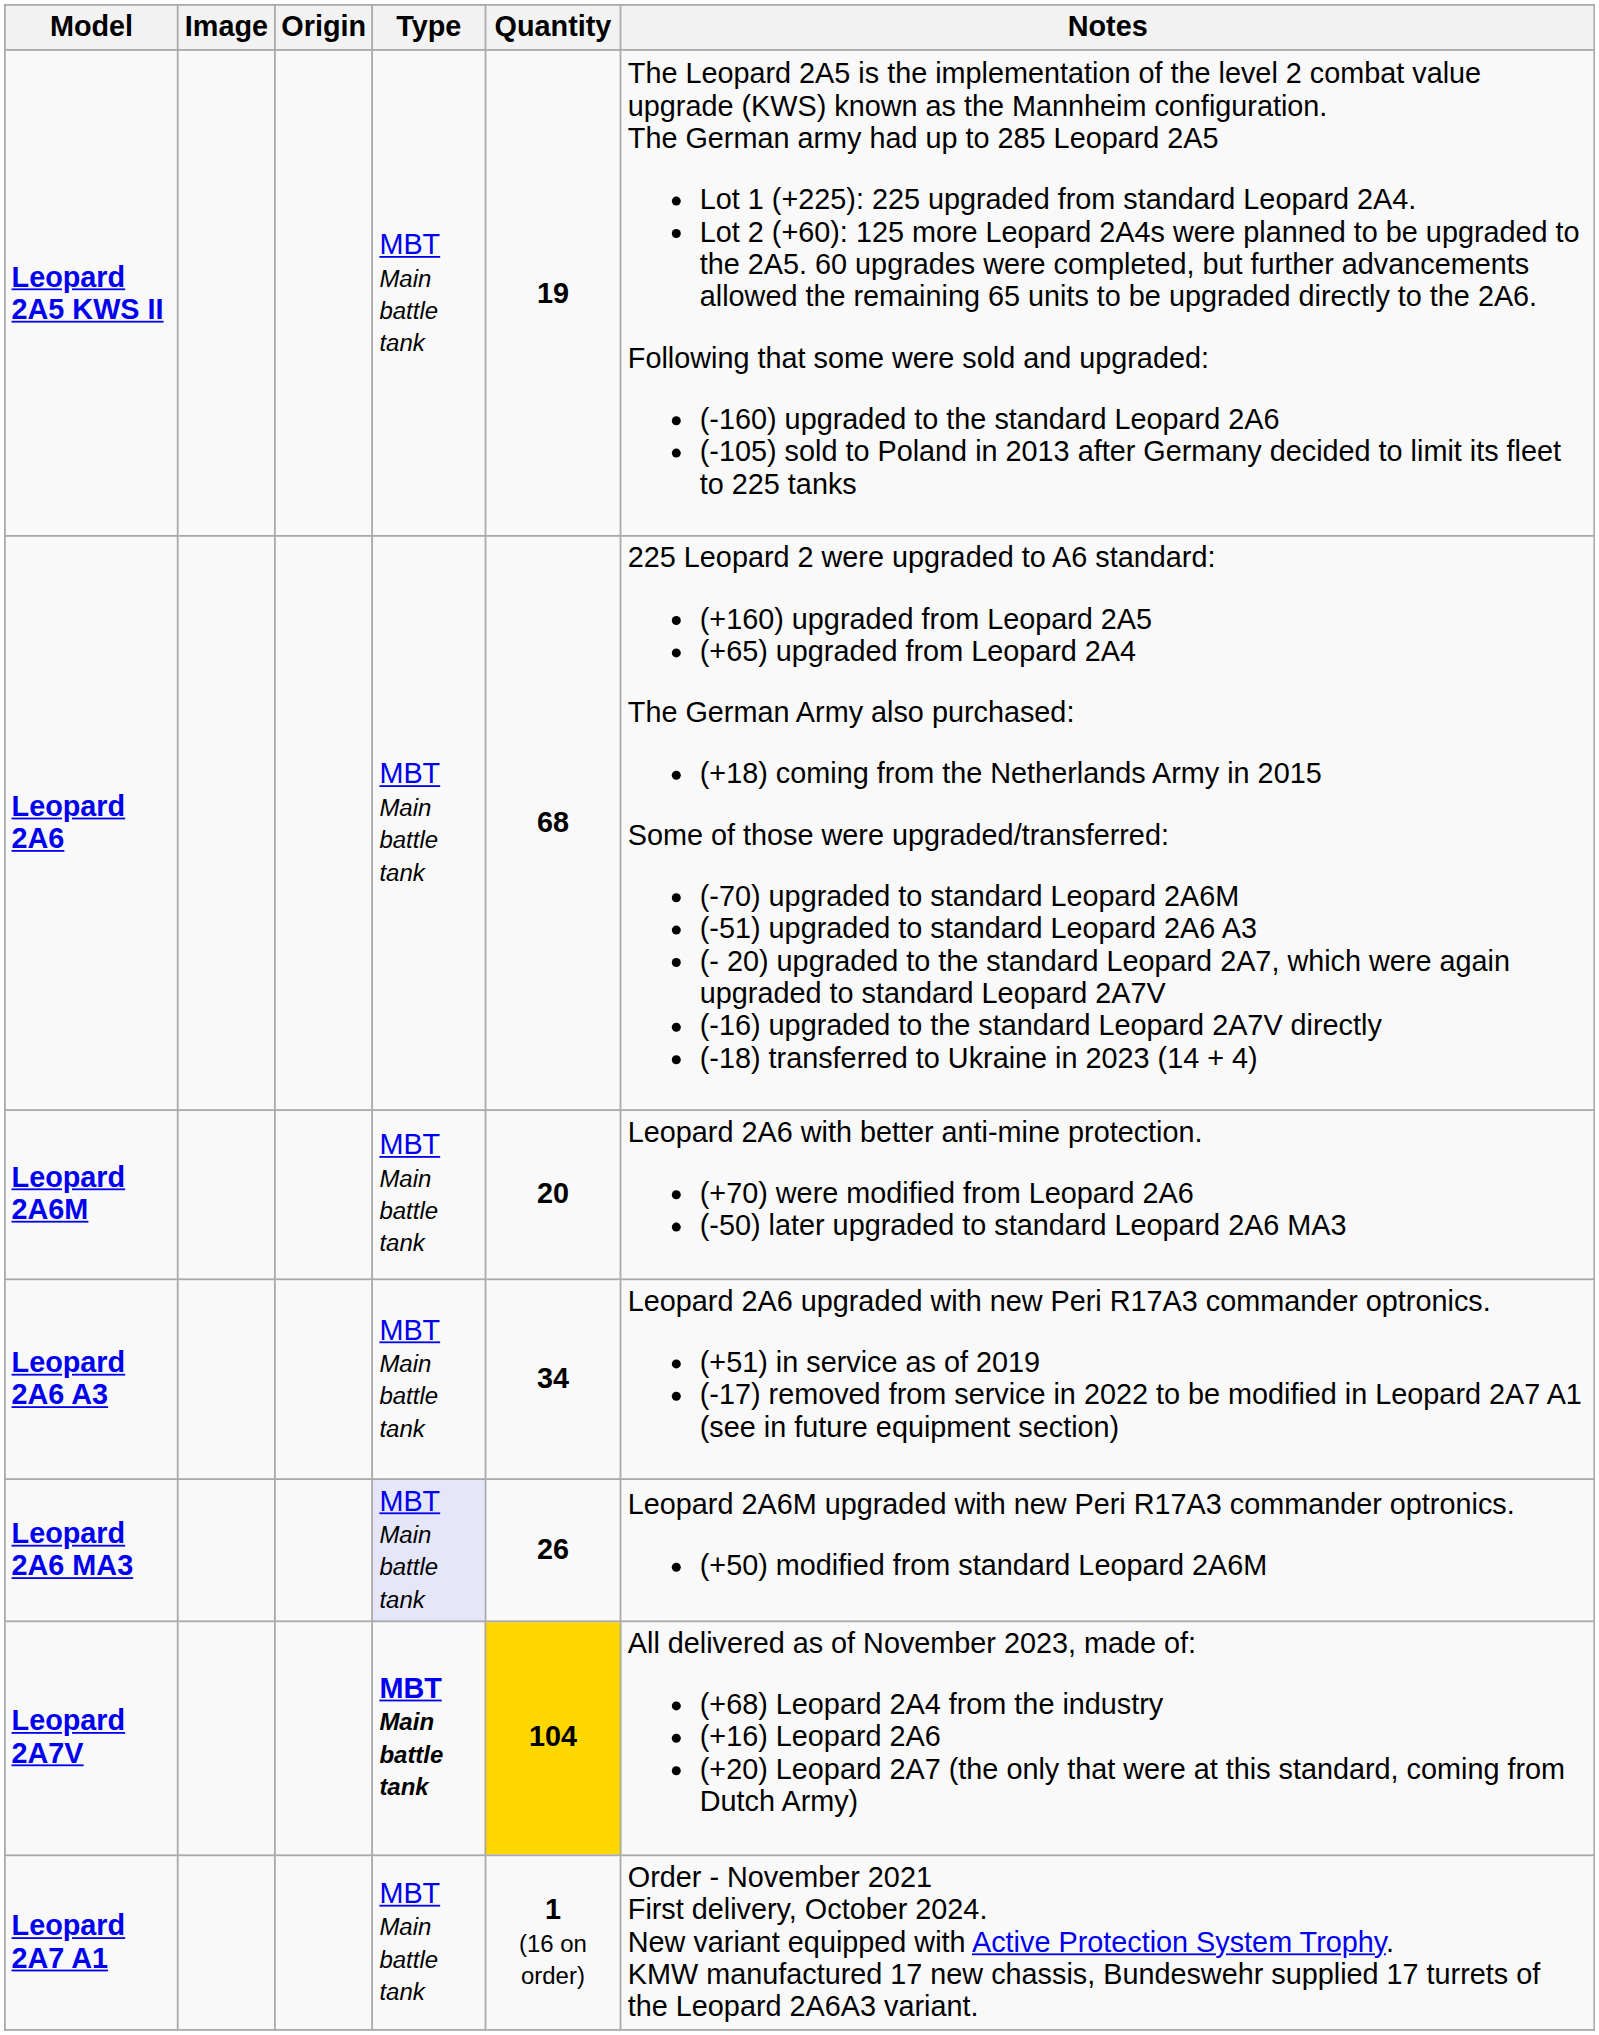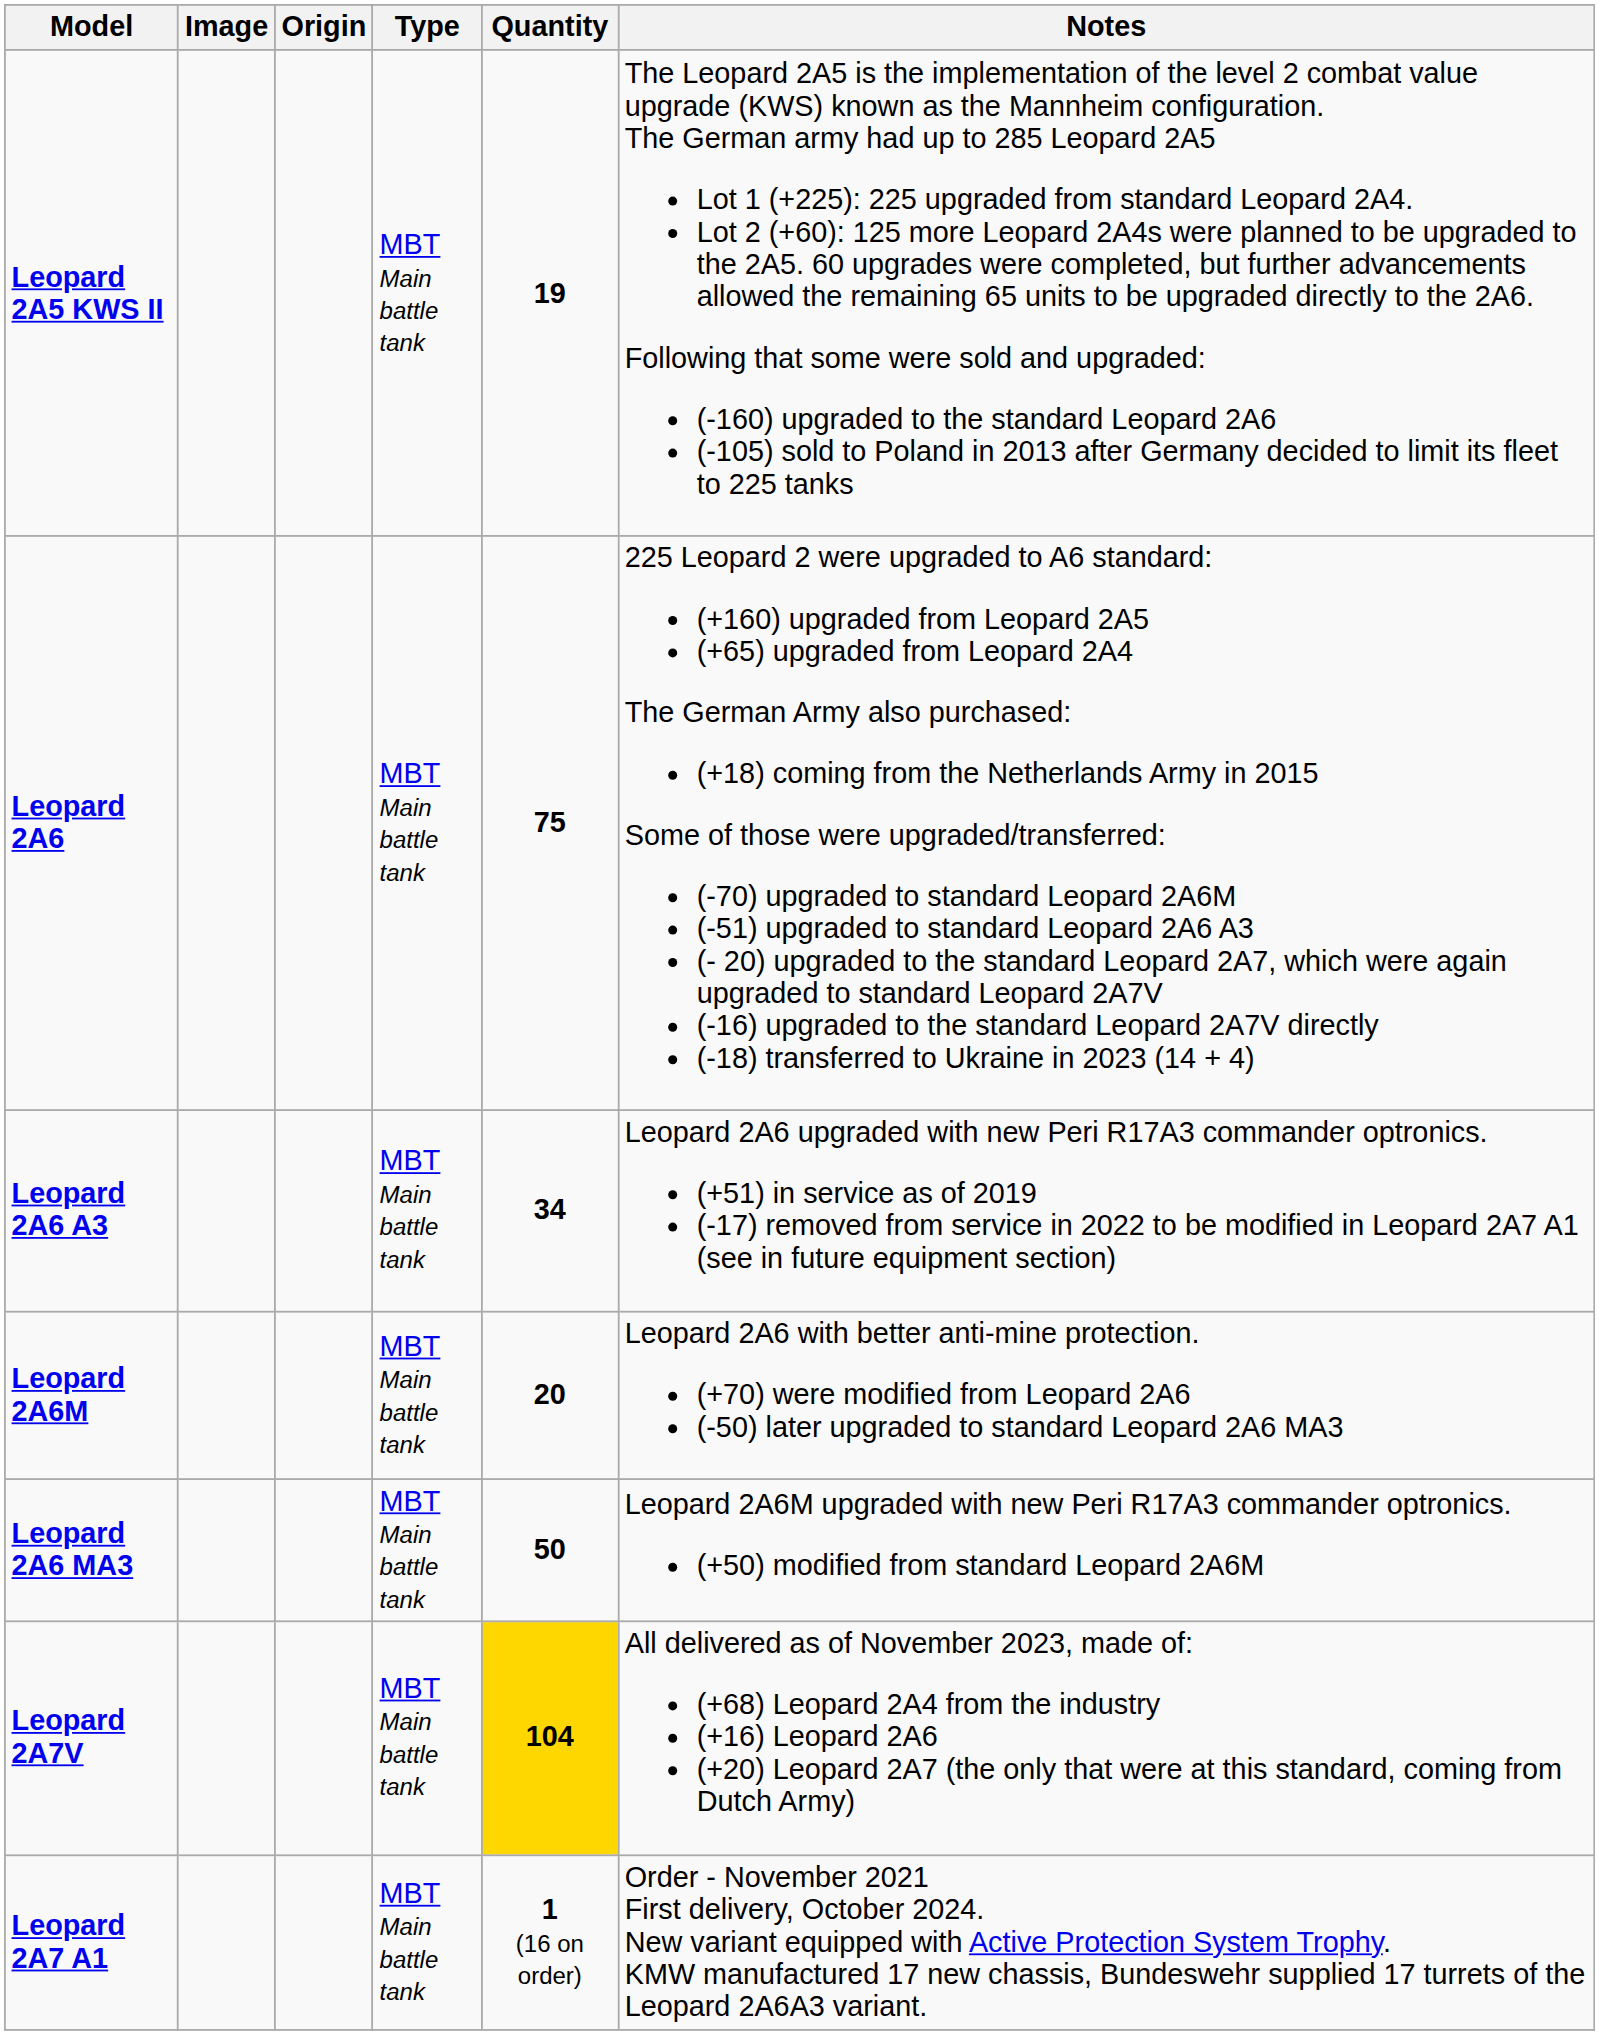 <table class="wikitable sortable" style="width:100%;">
 <tr>
 <th>Model</th>
 <th>Image</th>
 <th>Origin</th>
 <th>Type</th>
 <th>Quantity</th>
 <th>Notes</th>
 </tr>
 <tr>
 <td><strong><a href='#'>Leopard 2A5 KWS II</a></strong></td>
 <td></td>
 <td><small></small></td>
 <td><a href='#'>MBT</a><br><em><small>Main battle tank</small></em></td>
 <td style="text-align: center;"><strong>19</strong></td>
 <td>The Leopard 2A5 is the implementation of the level 2 combat value upgrade (KWS) known as the Mannheim configuration.<br>The German army had up to 285 Leopard 2A5<ul><li>Lot 1 (+225): 225 upgraded from standard Leopard 2A4.</li><li>Lot 2 (+60): 125 more Leopard 2A4s were planned to be upgraded to the 2A5. 60 upgrades were completed, but further advancements allowed the remaining 65 units to be upgraded directly to the 2A6.</li></ul>Following that some were sold and upgraded:<ul><li>(-160) upgraded to the standard Leopard 2A6</li><li>(-105) sold to Poland in 2013 after Germany decided to limit its fleet to 225 tanks</li></ul></td>
 </tr>
 <tr>
 <td><strong><a href='#'>Leopard 2A6</a></strong></td>
 <td></td>
 <td><small></small></td>
 <td><a href='#'>MBT</a><br><em><small>Main battle tank</small></em></td>
-<td style="text-align: center;"><strong>68</strong></td>
+<td style="text-align: center;"><strong>75</strong></td>
 <td>225 Leopard 2 were upgraded to A6 standard:<br><ul><li>(+160) upgraded from Leopard 2A5</li><li>(+65) upgraded from Leopard 2A4</li></ul>The German Army also purchased:<ul><li>(+18) coming from the Netherlands Army in 2015</li></ul>Some of those were upgraded/transferred:<ul><li>(-70) upgraded to standard Leopard 2A6M</li><li>(-51) upgraded to standard Leopard 2A6 A3</li><li>(- 20) upgraded to the standard Leopard 2A7, which were again upgraded to standard Leopard 2A7V</li><li>(-16) upgraded to the standard Leopard 2A7V directly</li><li>(-18) transferred to Ukraine in 2023 (14 + 4)</li></ul></td>
+</tr>
+<tr>
+<td><strong><a href='#'>Leopard 2A6 A3</a></strong></td>
+<td></td>
+<td><small></small></td>
+<td><a href='#'>MBT</a><br><em><small>Main battle tank</small></em></td>
+<td style="text-align: center;"><strong>34</strong></td>
+<td>Leopard 2A6 upgraded with new Peri R17A3 commander optronics.<br><ul><li>(+51) in service as of 2019</li><li>(-17) removed from service in 2022 to be modified in Leopard 2A7 A1 (see in future equipment section)</li></ul></td>
 </tr>
 <tr>
 <td><strong><a href='#'>Leopard 2A6M</a></strong></td>
 <td></td>
 <td><small></small></td>
 <td><a href='#'>MBT</a><br><em><small>Main battle tank</small></em></td>
 <td style="text-align: center;"><strong>20</strong></td>
 <td>Leopard 2A6 with better anti-mine protection.<br><ul><li>(+70) were modified from Leopard 2A6</li><li>(-50) later upgraded to standard Leopard 2A6 MA3</li></ul></td>
 </tr>
 <tr>
-<td><strong><a href='#'>Leopard 2A6 A3</a></strong></td>
+<td><strong><a href='#'>Leopard 2A6 MA3</a></strong></td>
 <td></td>
 <td><small></small></td>
 <td><a href='#'>MBT</a><br><em><small>Main battle tank</small></em></td>
-<td style="text-align: center;"><strong>34</strong></td>
-<td>Leopard 2A6 upgraded with new Peri R17A3 commander optronics.<br><ul><li>(+51) in service as of 2019</li><li>(-17) removed from service in 2022 to be modified in Leopard 2A7 A1 (see in future equipment section)</li></ul></td>
-</tr>
-<tr>
-<td><strong><a href='#'>Leopard 2A6 MA3</a></strong></td>
-<td></td>
-<td><small></small></td>
-<td style="background: lavender;"><a href='#'>MBT</a><br><em><small>Main battle tank</small></em></td>
-<td style="text-align: center;"><strong>26</strong></td>
+<td style="text-align: center;"><strong>50</strong></td>
 <td>Leopard 2A6M upgraded with new Peri R17A3 commander optronics.<br><ul><li>(+50) modified from standard Leopard 2A6M</li></ul></td>
 </tr>
 <tr>
 <td><strong><a href='#'>Leopard 2A7V</a></strong></td>
 <td></td>
 <td><small></small></td>
-<td><strong><a href='#'>MBT</a><br><em><small>Main battle tank</small></em></strong></td>
+<td><a href='#'>MBT</a><br><em><small>Main battle tank</small></em></td>
 <td style="background: gold; text-align: center;"><strong>104</strong></td>
 <td>All delivered as of November 2023, made of:<br><ul><li>(+68) Leopard 2A4 from the industry</li><li>(+16) Leopard 2A6</li><li>(+20) Leopard 2A7 (the only that were at this standard, coming from Dutch Army)</li></ul></td>
 </tr>
 <tr>
 <td><a href='#'><strong>Leopard 2A7 A1</strong></a></td>
 <td></td>
 <td><small></small></td>
 <td><a href='#'>MBT</a><br><em><small>Main battle tank</small></em></td>
 <td style="text-align: center;"><strong>1</strong><br><small>(16 on order)</small></td>
 <td>Order - November 2021<br>First delivery, October 2024.<br>New variant equipped with <a href='#'>Active Protection System Trophy</a>.<br>KMW manufactured 17 new chassis, Bundeswehr supplied 17 turrets of the Leopard 2A6A3 variant.</td>
 </tr>
 </table>
